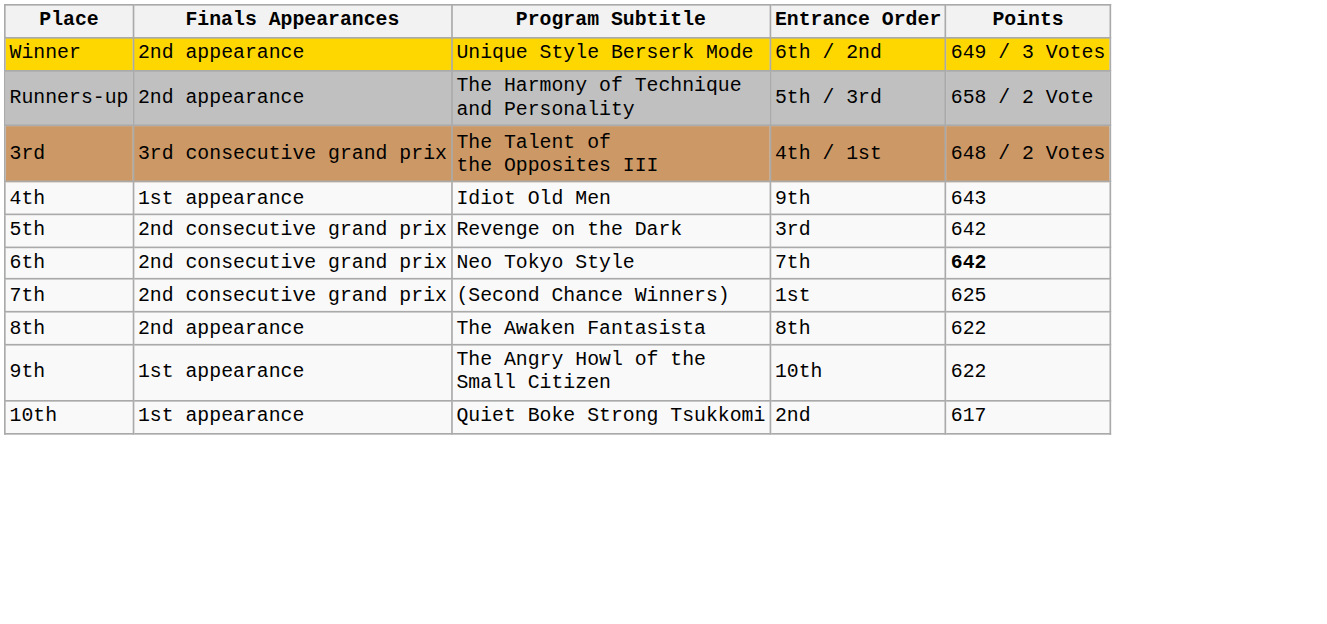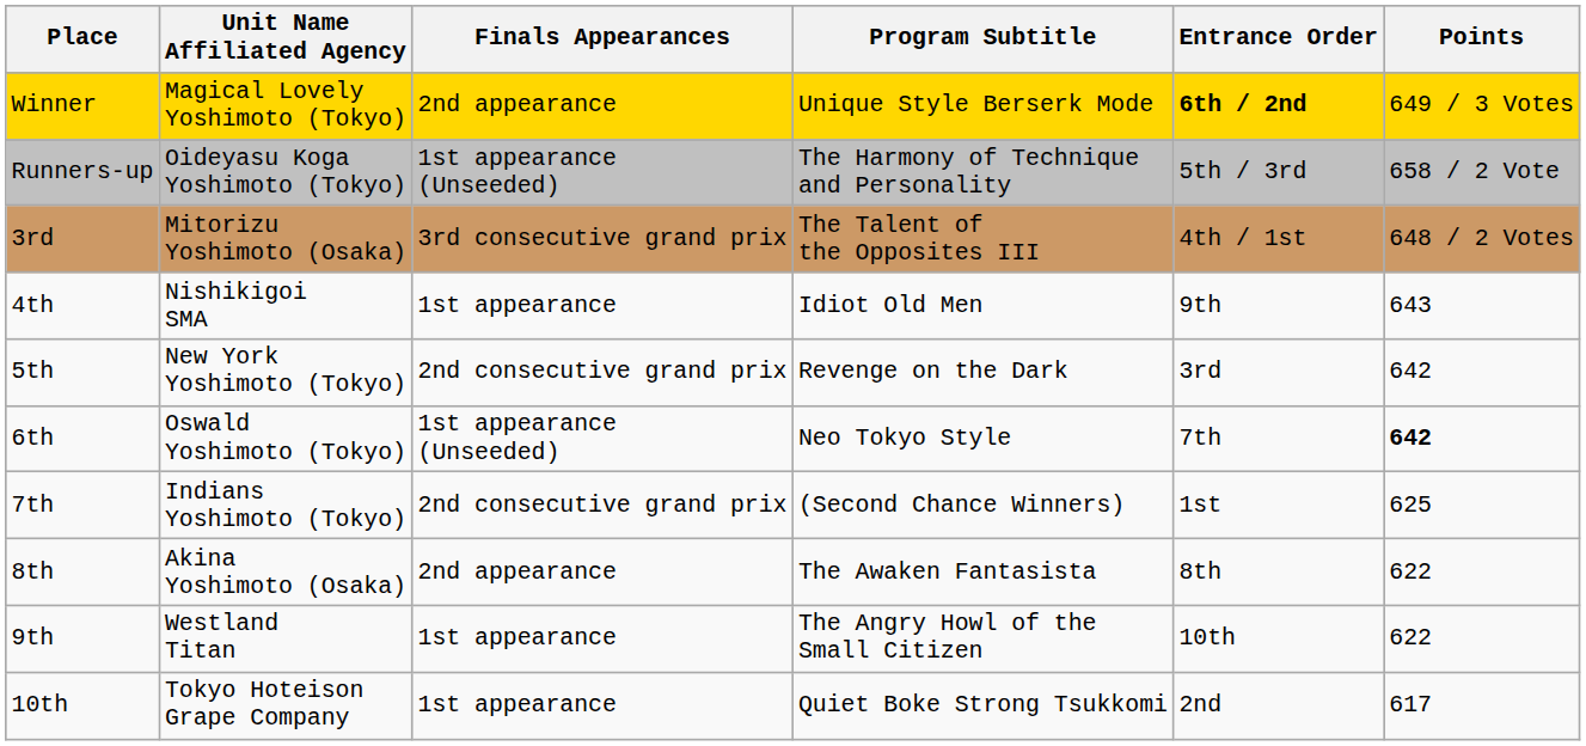 <table class="sortable wikitable" style="font-size:small;">
 <tr>
 <th>Place</th>
+<th class="unsortable">Unit Name<br>Affiliated Agency</th>
 <th>Finals Appearances</th>
 <th class="unsortable">Program Subtitle</th>
 <th>Entrance Order</th>
 <th>Points</th>
 </tr>
 <tr style="background-color:gold;">
 <td>Winner</td>
+<td>Magical Lovely<br>Yoshimoto (Tokyo)</td>
 <td>2nd appearance</td>
 <td>Unique Style Berserk Mode</td>
-<td>6th / 2nd</td>
+<td><strong>6th / 2nd</strong></td>
 <td>649 / 3 Votes</td>
 </tr>
 <tr style="background-color:silver;">
 <td>Runners-up</td>
-<td>2nd appearance</td>
+<td>Oideyasu Koga<br>Yoshimoto (Tokyo)</td>
+<td>1st appearance<br>(Unseeded)</td>
 <td>The Harmony of Technique<br>and Personality</td>
 <td>5th / 3rd</td>
 <td>658 / 2 Vote</td>
 </tr>
 <tr style="background-color:#c96;">
 <td>3rd</td>
+<td>Mitorizu<br>Yoshimoto (Osaka)</td>
 <td>3rd consecutive grand prix</td>
 <td>The Talent of<br>the Opposites III</td>
 <td>4th / 1st</td>
 <td>648 / 2 Votes</td>
 </tr>
 <tr>
 <td>4th</td>
+<td>Nishikigoi<br>SMA</td>
 <td>1st appearance</td>
 <td>Idiot Old Men</td>
 <td>9th</td>
 <td>643</td>
 </tr>
 <tr>
 <td>5th</td>
+<td>New York<br>Yoshimoto (Tokyo)</td>
 <td>2nd consecutive grand prix</td>
 <td>Revenge on the Dark</td>
 <td>3rd</td>
 <td>642</td>
 </tr>
 <tr>
 <td>6th</td>
-<td>2nd consecutive grand prix</td>
+<td>Oswald<br>Yoshimoto (Tokyo)</td>
+<td>1st appearance<br>(Unseeded)</td>
 <td>Neo Tokyo Style</td>
 <td>7th</td>
 <td><strong>642</strong></td>
 </tr>
 <tr>
 <td>7th</td>
+<td>Indians<br>Yoshimoto (Tokyo)</td>
 <td>2nd consecutive grand prix</td>
 <td>(Second Chance Winners)</td>
 <td>1st</td>
 <td>625</td>
 </tr>
 <tr>
 <td>8th</td>
+<td>Akina<br>Yoshimoto (Osaka)</td>
 <td>2nd appearance</td>
 <td>The Awaken Fantasista</td>
 <td>8th</td>
 <td>622</td>
 </tr>
 <tr>
 <td>9th</td>
+<td>Westland<br>Titan</td>
 <td>1st appearance</td>
 <td>The Angry Howl of the<br>Small Citizen</td>
 <td>10th</td>
 <td>622</td>
 </tr>
 <tr>
 <td>10th</td>
+<td>Tokyo Hoteison<br>Grape Company</td>
 <td>1st appearance</td>
 <td>Quiet Boke Strong Tsukkomi</td>
 <td>2nd</td>
 <td>617</td>
 </tr>
 </table>
